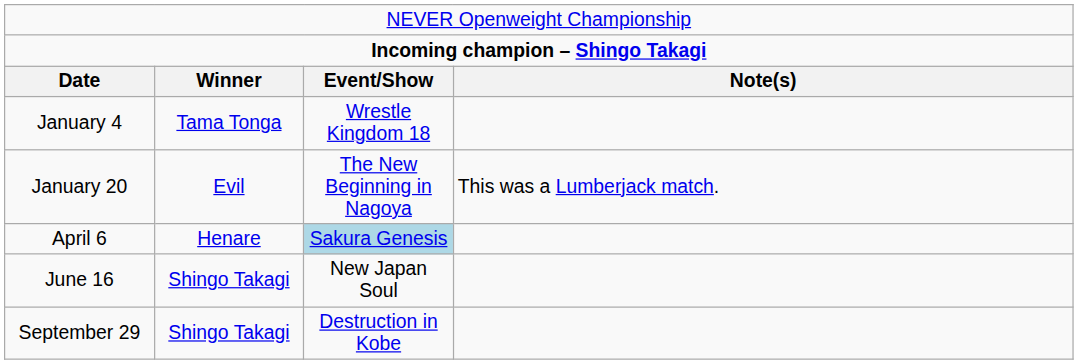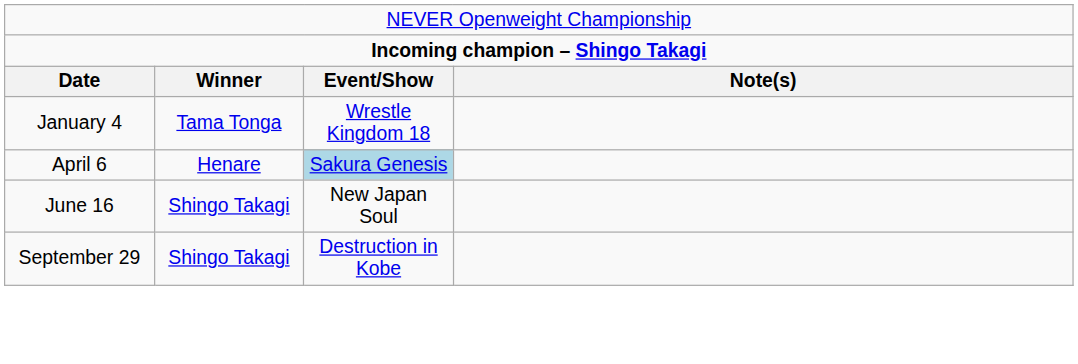 <table class="wikitable" style="text-align:center; width:100%;">
 <tr>
 <td colspan="4" style="text-align: center;"><a href='#'>NEVER Openweight Championship</a></td>
 </tr>
 <tr>
 <td colspan="4" style="text-align: center;"><strong>Incoming champion – <a href='#'>Shingo Takagi</a></strong></td>
 </tr>
 <tr>
 <th width=14%>Date</th>
 <th width=14%>Winner</th>
 <th width=14%>Event/Show</th>
 <th width=58%>Note(s)</th>
 </tr>
 <tr>
 <td>January 4</td>
 <td><a href='#'>Tama Tonga</a></td>
 <td><a href='#'>Wrestle Kingdom 18</a></td>
 <td></td>
 </tr>
 <tr>
-<td>January 20</td>
-<td><a href='#'>Evil</a></td>
-<td><a href='#'>The New Beginning in Nagoya</a></td>
-<td align=left>This was a <a href='#'>Lumberjack match</a>.</td>
-</tr>
-<tr>
 <td>April 6</td>
 <td><a href='#'>Henare</a></td>
 <td style="background: lightblue;"><a href='#'>Sakura Genesis</a></td>
 <td></td>
 </tr>
 <tr>
 <td>June 16</td>
 <td><a href='#'>Shingo Takagi</a></td>
 <td>New Japan Soul<br></td>
 <td></td>
 </tr>
 <tr>
 <td>September 29</td>
 <td><a href='#'>Shingo Takagi</a></td>
 <td><a href='#'>Destruction in Kobe</a></td>
 <td></td>
 </tr>
 </table>
